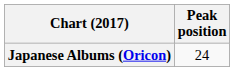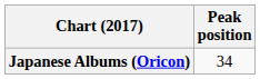 <table class="wikitable plainrowheaders" style="text-align:center">
 <tr>
 <th scope="col">Chart (2017)</th>
 <th scope="col">Peak<br>position</th>
 </tr>
 <tr>
 <th scope="row">Japanese Albums (<a href='#'>Oricon</a>)</th>
-<td>24</td>
+<td>34</td>
 </tr>
 </table>
